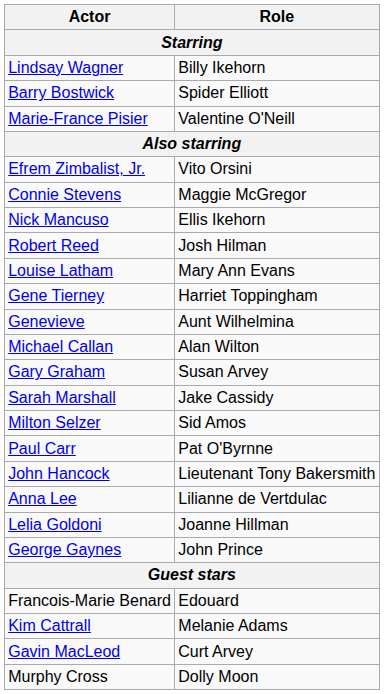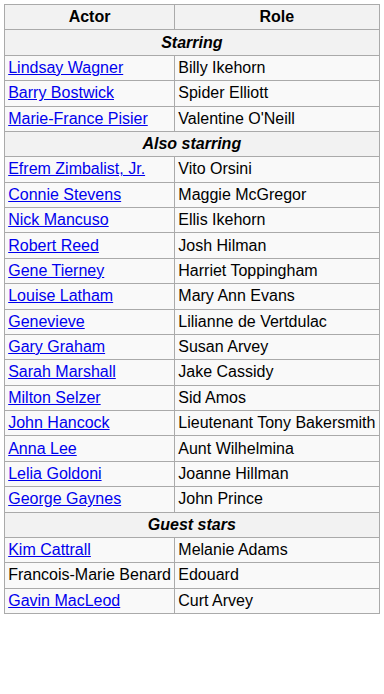 <table class="wikitable">
 <tr>
 <th>Actor</th>
 <th>Role</th>
 </tr>
 <tr>
 <th colspan="2"><em>Starring</em></th>
 </tr>
 <tr>
 <td><a href='#'>Lindsay Wagner</a></td>
 <td>Billy Ikehorn</td>
 </tr>
 <tr>
 <td><a href='#'>Barry Bostwick</a></td>
 <td>Spider Elliott</td>
 </tr>
 <tr>
 <td><a href='#'>Marie-France Pisier</a></td>
 <td>Valentine O'Neill</td>
 </tr>
 <tr>
 <th colspan="2"><em>Also starring</em></th>
 </tr>
 <tr>
 <td><a href='#'>Efrem Zimbalist, Jr.</a></td>
 <td>Vito Orsini</td>
 </tr>
 <tr>
 <td><a href='#'>Connie Stevens</a></td>
 <td>Maggie McGregor</td>
 </tr>
 <tr>
 <td><a href='#'>Nick Mancuso</a></td>
 <td>Ellis Ikehorn</td>
 </tr>
 <tr>
 <td><a href='#'>Robert Reed</a></td>
 <td>Josh Hilman</td>
 </tr>
 <tr>
+<td><a href='#'>Gene Tierney</a></td>
+<td>Harriet Toppingham</td>
+</tr>
+<tr>
 <td><a href='#'>Louise Latham</a></td>
 <td>Mary Ann Evans</td>
 </tr>
 <tr>
-<td><a href='#'>Gene Tierney</a></td>
-<td>Harriet Toppingham</td>
-</tr>
-<tr>
 <td><a href='#'>Genevieve</a></td>
-<td>Aunt Wilhelmina</td>
-</tr>
-<tr>
-<td><a href='#'>Michael Callan</a></td>
-<td>Alan Wilton</td>
+<td>Lilianne de Vertdulac</td>
 </tr>
 <tr>
 <td><a href='#'>Gary Graham</a></td>
 <td>Susan Arvey</td>
 </tr>
 <tr>
 <td><a href='#'>Sarah Marshall</a></td>
 <td>Jake Cassidy</td>
 </tr>
 <tr>
 <td><a href='#'>Milton Selzer</a></td>
 <td>Sid Amos</td>
 </tr>
 <tr>
-<td><a href='#'>Paul Carr</a></td>
-<td>Pat O'Byrnne</td>
-</tr>
-<tr>
 <td><a href='#'>John Hancock</a></td>
 <td>Lieutenant Tony Bakersmith</td>
 </tr>
 <tr>
 <td><a href='#'>Anna Lee</a></td>
-<td>Lilianne de Vertdulac</td>
+<td>Aunt Wilhelmina</td>
 </tr>
 <tr>
 <td><a href='#'>Lelia Goldoni</a></td>
 <td>Joanne Hillman</td>
 </tr>
 <tr>
 <td><a href='#'>George Gaynes</a></td>
 <td>John Prince</td>
 </tr>
 <tr>
 <th colspan="2"><em>Guest stars</em></th>
 </tr>
 <tr>
+<td><a href='#'>Kim Cattrall</a></td>
+<td>Melanie Adams</td>
+</tr>
+<tr>
 <td>Francois-Marie Benard</td>
 <td>Edouard</td>
-</tr>
-<tr>
-<td><a href='#'>Kim Cattrall</a></td>
-<td>Melanie Adams</td>
 </tr>
 <tr>
 <td><a href='#'>Gavin MacLeod</a></td>
 <td>Curt Arvey</td>
 </tr>
-<tr>
-<td>Murphy Cross</td>
-<td>Dolly Moon</td>
-</tr>
 </table>
